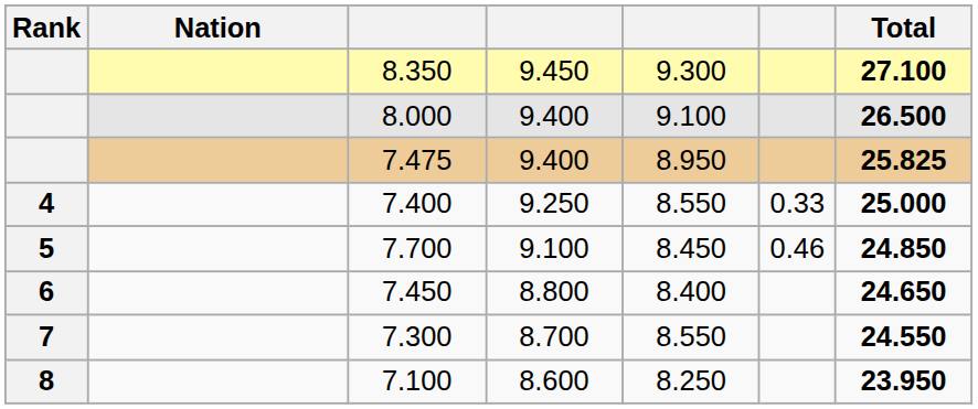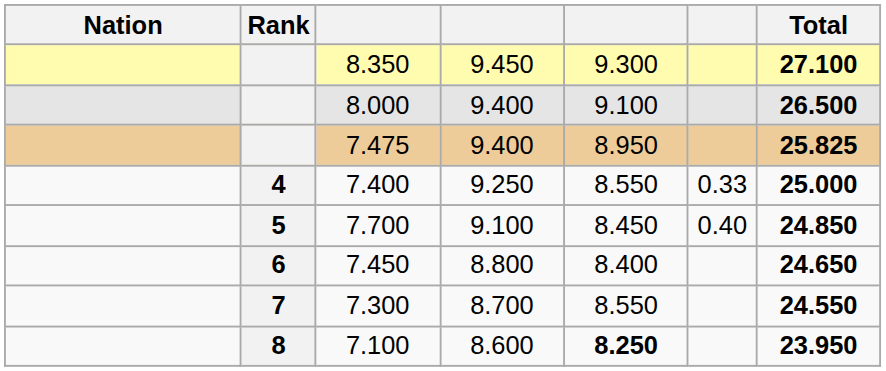 <table class="wikitable sortable" style="text-align:center; font-size:85%">
 <tr>
+<th ! scope="col" style="width:120px;">Nation</th>
 <th scope="col" style="width:25px;">Rank</th>
-<th ! scope="col" style="width:120px;">Nation</th>
 <th ! scope="col" style="width:60px;"></th>
 <th ! scope="col" style="width:60px;"></th>
 <th ! scope="col" style="width:60px;"></th>
 <th ! scope="col" style="width:30px;"></th>
 <th ! scope="col" style="width:60px;">Total</th>
 </tr>
 <tr bgcolor=fffcaf>
+<td align=left></td>
 <th scope=row></th>
-<td align=left></td>
 <td>8.350</td>
 <td>9.450</td>
 <td>9.300</td>
 <td></td>
 <td><strong>27.100</strong></td>
 </tr>
 <tr bgcolor=e5e5e5>
+<td align=left></td>
 <th scope=row></th>
-<td align=left></td>
 <td>8.000</td>
 <td>9.400</td>
 <td>9.100</td>
 <td></td>
 <td><strong>26.500</strong></td>
 </tr>
 <tr bgcolor=eecc99>
+<td align=left></td>
 <th scope=row></th>
-<td align=left></td>
 <td>7.475</td>
 <td>9.400</td>
 <td>8.950</td>
 <td></td>
 <td><strong>25.825</strong></td>
 </tr>
 <tr>
+<td align=left></td>
 <th scope=row>4</th>
-<td align=left></td>
 <td>7.400</td>
 <td>9.250</td>
 <td>8.550</td>
 <td>0.33</td>
 <td><strong>25.000</strong></td>
 </tr>
 <tr>
+<td align=left></td>
 <th scope=row>5</th>
-<td align=left></td>
 <td>7.700</td>
 <td>9.100</td>
 <td>8.450</td>
-<td>0.46</td>
+<td>0.40</td>
 <td><strong>24.850</strong></td>
 </tr>
 <tr>
+<td align=left></td>
 <th scope=row>6</th>
-<td align=left></td>
 <td>7.450</td>
 <td>8.800</td>
 <td>8.400</td>
 <td></td>
 <td><strong>24.650</strong></td>
 </tr>
 <tr>
+<td align=left></td>
 <th scope=row>7</th>
-<td align=left></td>
 <td>7.300</td>
 <td>8.700</td>
 <td>8.550</td>
 <td></td>
 <td><strong>24.550</strong></td>
 </tr>
 <tr>
+<td align=left></td>
 <th scope=row>8</th>
-<td align=left></td>
 <td>7.100</td>
 <td>8.600</td>
-<td>8.250</td>
+<td><strong>8.250</strong></td>
 <td></td>
 <td><strong>23.950</strong></td>
 </tr>
 </table>
